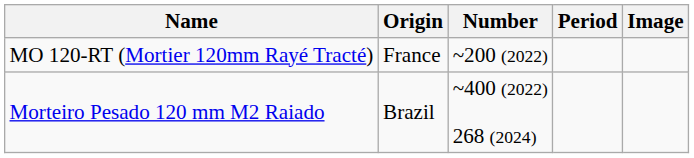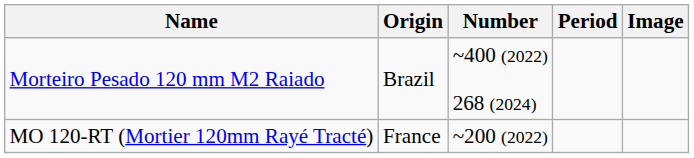 <table class="wikitable mw-collapsible mw-collapsed">
 <tr>
 <th>Name</th>
 <th>Origin</th>
 <th>Number</th>
 <th>Period</th>
 <th>Image</th>
 </tr>
 <tr>
+<td><a href='#'>Morteiro Pesado 120 mm M2 Raiado</a></td>
+<td>Brazil</td>
+<td>~400 <small>(2022)</small><br><br>268 <small>(2024)</small></td>
+<td></td>
+<td></td>
+</tr>
+<tr>
 <td>MO 120-RT (<a href='#'>Mortier 120mm Rayé Tracté</a>)</td>
 <td>France</td>
 <td>~200 <small>(2022)</small></td>
 <td></td>
 <td></td>
 </tr>
-<tr>
-<td><a href='#'>Morteiro Pesado 120 mm M2 Raiado</a></td>
-<td>Brazil</td>
-<td>~400 <small>(2022)</small><br><br>268 <small>(2024)</small></td>
-<td></td>
-<td></td>
-</tr>
 </table>
